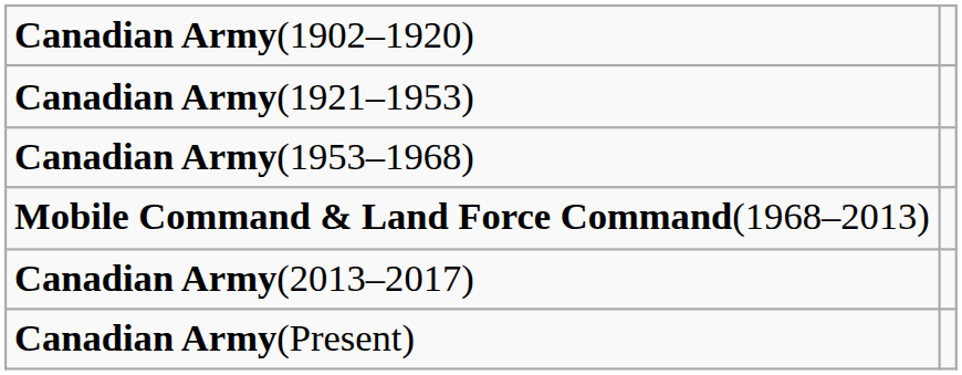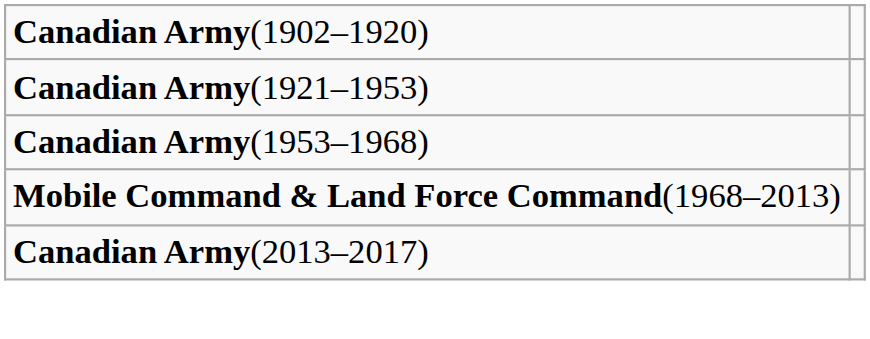 <table class="wikitable">
 <tr>
 <td><strong>Canadian Army</strong>(1902–1920)</td>
 <td></td>
 </tr>
 <tr>
 <td><strong>Canadian Army</strong>(1921–1953)</td>
 <td></td>
 </tr>
 <tr>
 <td><strong>Canadian Army</strong>(1953–1968)</td>
 <td></td>
 </tr>
 <tr>
 <td><strong>Mobile Command & Land Force Command</strong>(1968–2013)</td>
 <td></td>
 </tr>
 <tr>
 <td><strong>Canadian Army</strong>(2013–2017)</td>
 <td></td>
 </tr>
-<tr>
-<td><strong>Canadian Army</strong>(Present)</td>
-<td></td>
-</tr>
 </table>
